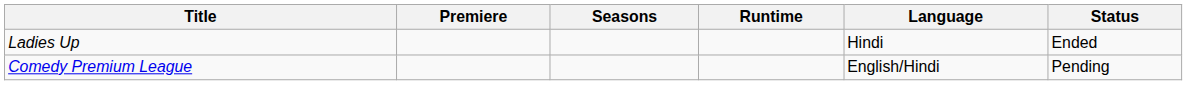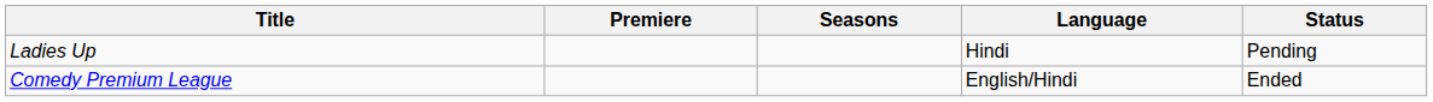 <table class="wikitable sortable" style="width:60%">
 <tr>
 <th>Title</th>
 <th>Premiere</th>
 <th>Seasons</th>
-<th>Runtime</th>
 <th>Language</th>
 <th>Status</th>
 </tr>
 <tr>
 <td><em>Ladies Up</em></td>
 <td></td>
 <td></td>
-<td></td>
 <td>Hindi</td>
-<td>Ended</td>
+<td>Pending</td>
 </tr>
 <tr>
 <td><em><a href='#'>Comedy Premium League</a></em></td>
 <td></td>
 <td></td>
-<td></td>
 <td>English/Hindi</td>
-<td>Pending</td>
+<td>Ended</td>
 </tr>
 </table>
